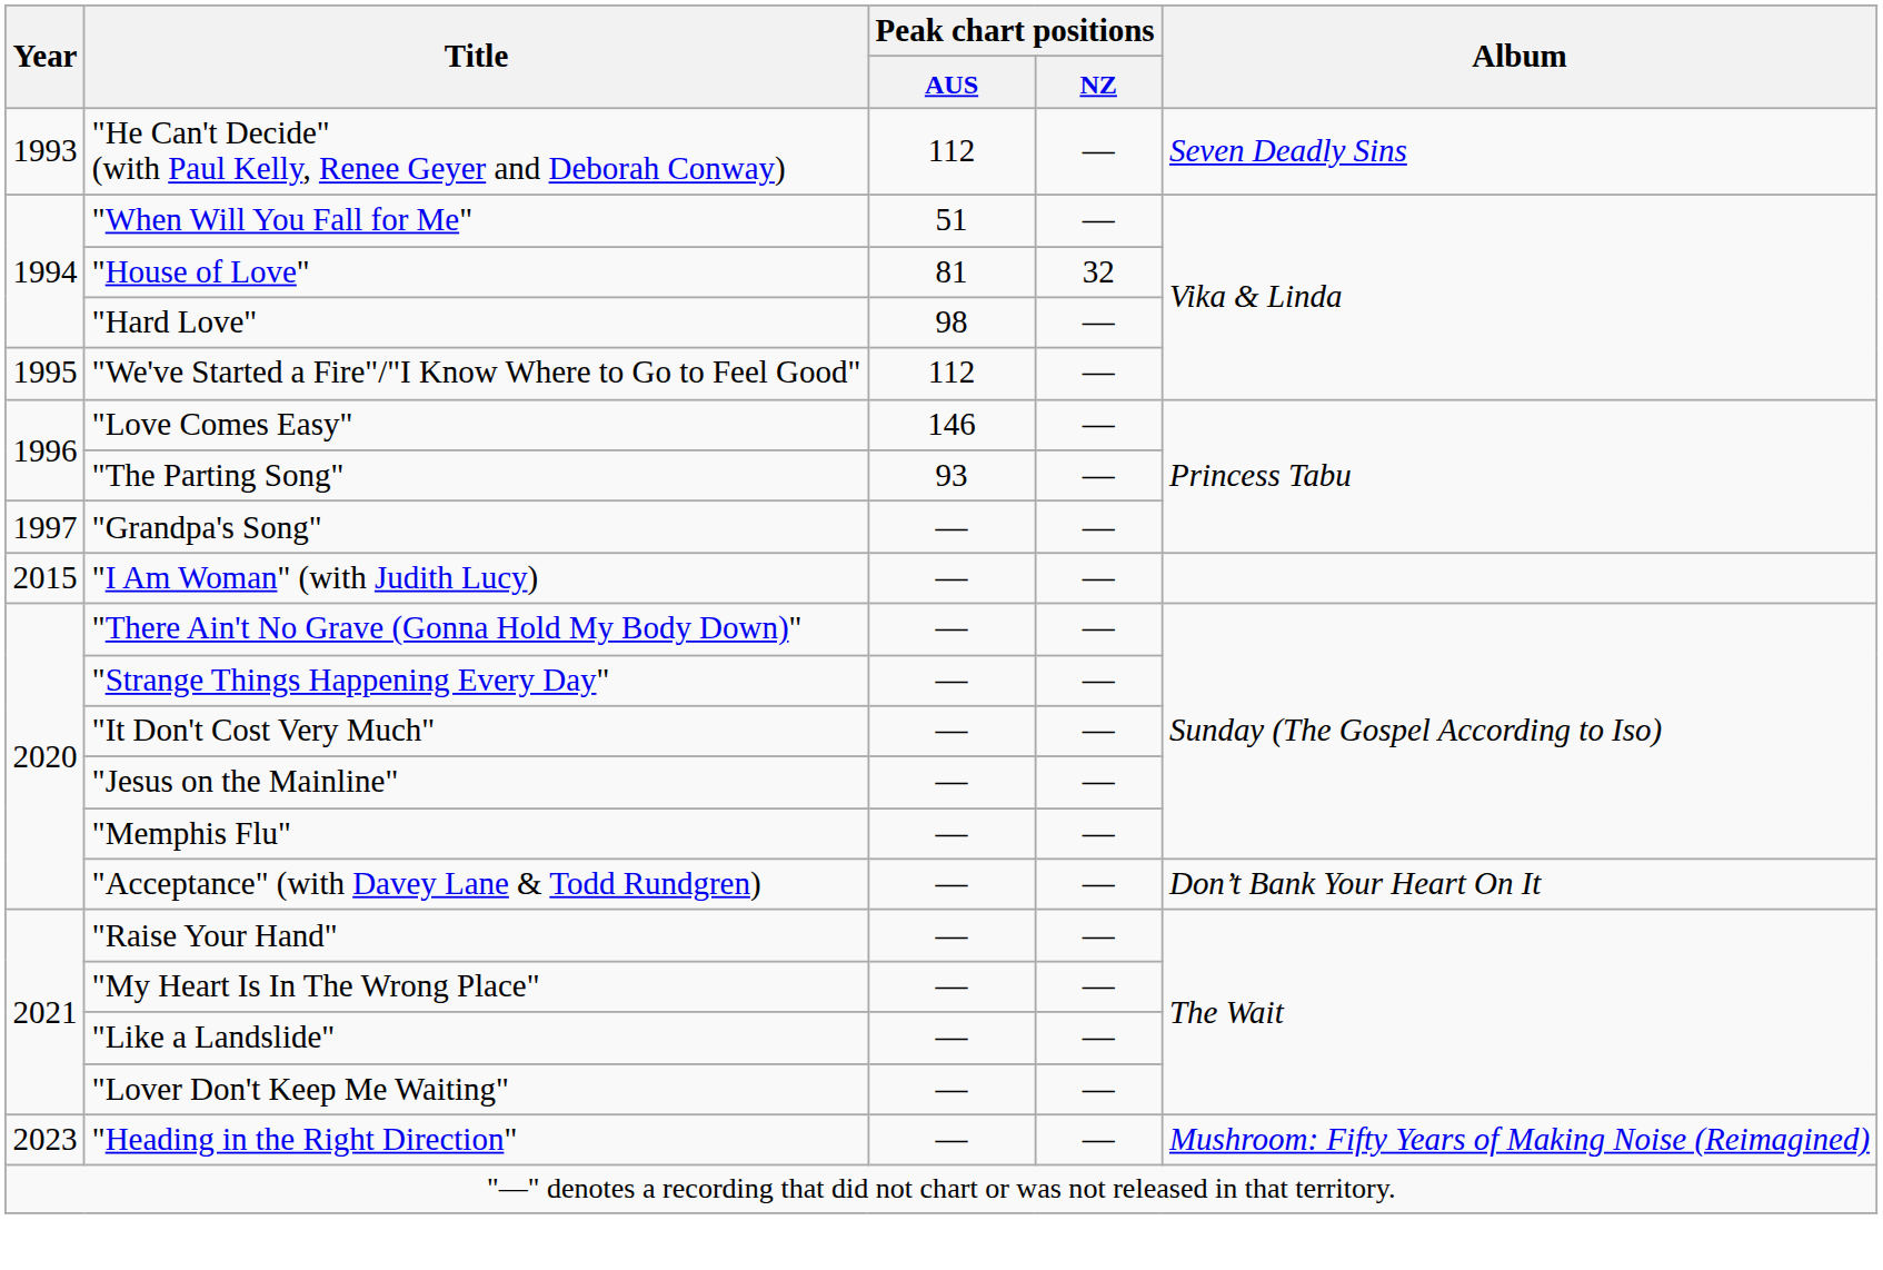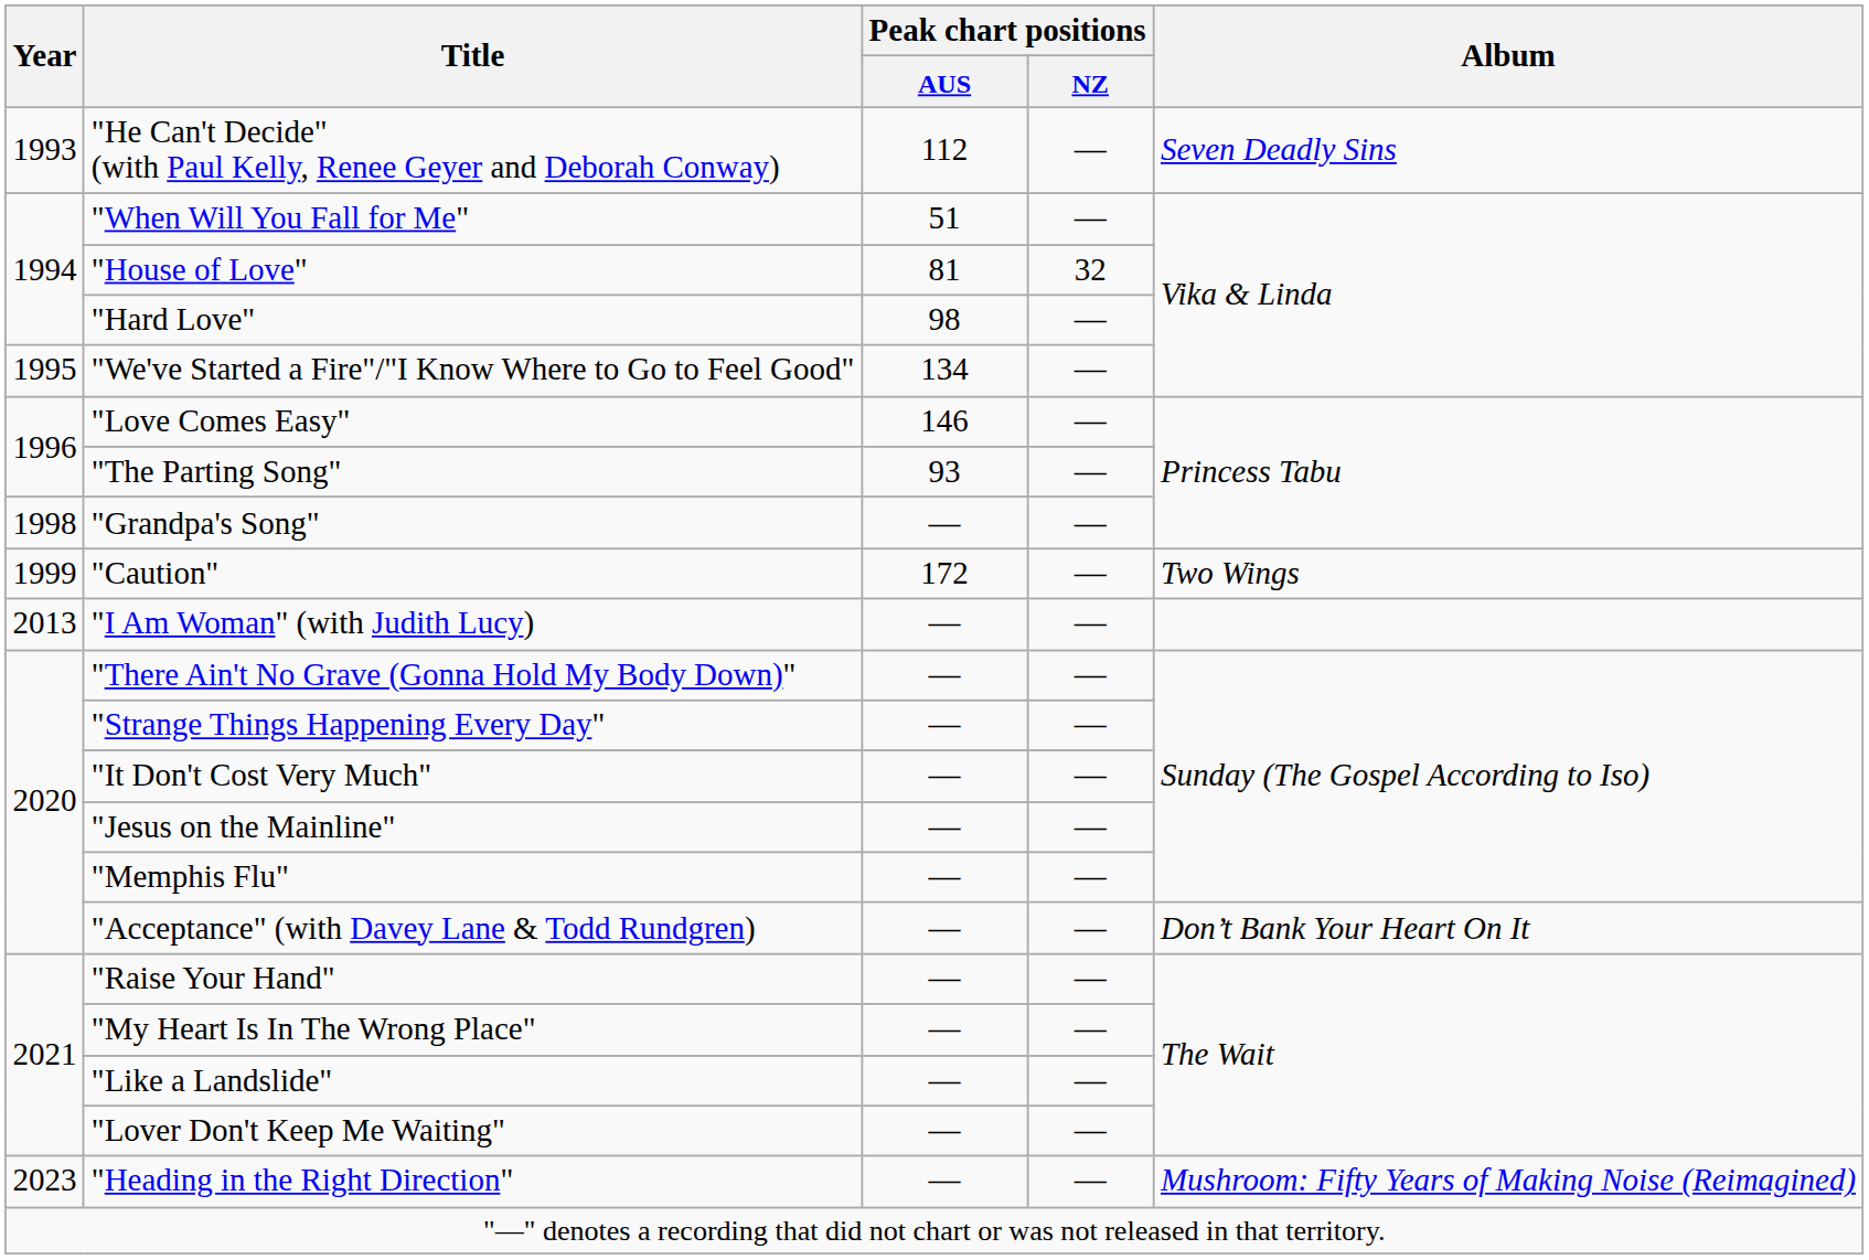 <table class="wikitable plainrowheaders">
 <tr>
 <th rowspan="2"  width="1em">Year</th>
 <th rowspan="2">Title</th>
 <th colspan="2">Peak chart positions</th>
 <th rowspan="2">Album</th>
 </tr>
 <tr>
 <th><small><a href='#'>AUS</a></small><br></th>
 <th><small><a href='#'>NZ</a></small><br></th>
 </tr>
 <tr>
 <td>1993</td>
 <td>"He Can't Decide" <br> (with <a href='#'>Paul Kelly</a>, <a href='#'>Renee Geyer</a> and <a href='#'>Deborah Conway</a>)</td>
 <td align="center">112</td>
 <td align="center">—</td>
 <td><em><a href='#'>Seven Deadly Sins</a></em></td>
 </tr>
 <tr>
 <td rowspan="3">1994</td>
 <td>"<a href='#'>When Will You Fall for Me</a>"</td>
 <td align="center">51</td>
 <td align="center">—</td>
 <td rowspan="4"><em>Vika & Linda</em></td>
 </tr>
 <tr>
 <td>"<a href='#'>House of Love</a>"</td>
 <td align="center">81</td>
 <td align="center">32</td>
 </tr>
 <tr>
 <td>"Hard Love"</td>
 <td align="center">98</td>
 <td align="center">—</td>
 </tr>
 <tr>
 <td>1995</td>
 <td>"We've Started a Fire"/"I Know Where to Go to Feel Good"</td>
-<td align="center">112</td>
+<td align="center">134</td>
 <td align="center">—</td>
 </tr>
 <tr>
 <td rowspan=2>1996</td>
 <td>"Love Comes Easy"</td>
 <td align="center">146</td>
 <td align="center">—</td>
 <td rowspan="3"><em>Princess Tabu</em></td>
 </tr>
 <tr>
 <td>"The Parting Song"</td>
 <td align="center">93</td>
 <td align="center">—</td>
 </tr>
 <tr>
-<td>1997</td>
+<td>1998</td>
 <td>"Grandpa's Song"</td>
 <td align="center">—</td>
 <td align="center">—</td>
 </tr>
 <tr>
-<td>2015</td>
+<td>1999</td>
+<td>"Caution"</td>
+<td align="center">172</td>
+<td align="center">—</td>
+<td><em>Two Wings</em></td>
+</tr>
+<tr>
+<td>2013</td>
 <td>"<a href='#'>I Am Woman</a>" (with <a href='#'>Judith Lucy</a>)</td>
 <td align="center">—</td>
 <td align="center">—</td>
 <td></td>
 </tr>
 <tr>
 <td rowspan="6">2020</td>
 <td>"<a href='#'>There Ain't No Grave (Gonna Hold My Body Down)</a>"</td>
 <td align="center">—</td>
 <td align="center">—</td>
 <td rowspan="5"><em>Sunday (The Gospel According to Iso)</em></td>
 </tr>
 <tr>
 <td>"<a href='#'>Strange Things Happening Every Day</a>"</td>
 <td align="center">—</td>
 <td align="center">—</td>
 </tr>
 <tr>
 <td>"It Don't Cost Very Much"</td>
 <td align="center">—</td>
 <td align="center">—</td>
 </tr>
 <tr>
 <td>"Jesus on the Mainline"</td>
 <td align="center">—</td>
 <td align="center">—</td>
 </tr>
 <tr>
 <td>"Memphis Flu"</td>
 <td align="center">—</td>
 <td align="center">—</td>
 </tr>
 <tr>
 <td>"Acceptance" (with <a href='#'>Davey Lane</a> & <a href='#'>Todd Rundgren</a>)</td>
 <td align="center">—</td>
 <td align="center">—</td>
 <td><em>Don’t Bank Your Heart On It</em></td>
 </tr>
 <tr>
 <td rowspan="4">2021</td>
 <td>"Raise Your Hand"</td>
 <td align="center">—</td>
 <td align="center">—</td>
 <td rowspan="4"><em>The Wait</em></td>
 </tr>
 <tr>
 <td>"My Heart Is In The Wrong Place"</td>
 <td align="center">—</td>
 <td align="center">—</td>
 </tr>
 <tr>
 <td>"Like a Landslide"</td>
 <td align="center">—</td>
 <td align="center">—</td>
 </tr>
 <tr>
 <td>"Lover Don't Keep Me Waiting"</td>
 <td align="center">—</td>
 <td align="center">—</td>
 </tr>
 <tr>
 <td rowspan="1">2023</td>
 <td>"<a href='#'>Heading in the Right Direction</a>"</td>
 <td align="center">—</td>
 <td align="center">—</td>
 <td><em><a href='#'>Mushroom: Fifty Years of Making Noise (Reimagined)</a></em></td>
 </tr>
 <tr>
 <td colspan="5" style="font-size:90%" align="center">"—" denotes a recording that did not chart or was not released in that territory.</td>
 </tr>
 </table>
